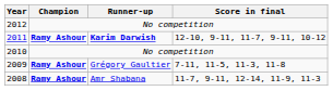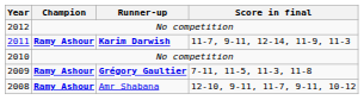 <table class="wikitable" style="font-size: 95%;">
 <tr>
 <th>Year</th>
 <th>Champion</th>
 <th>Runner-up</th>
 <th>Score in final</th>
 </tr>
 <tr>
 <td>2012</td>
 <td rowspan=1 colspan=3 align="center"><em>No competition</em></td>
 </tr>
 <tr>
 <td><a href='#'>2011</a></td>
 <td> <strong><a href='#'>Ramy Ashour</a></strong></td>
 <td><strong> <a href='#'>Karim Darwish</a></strong></td>
-<td>12-10, 9-11, 11-7, 9-11, 10-12</td>
+<td>11-7, 9-11, 12-14, 11-9, 11-3</td>
 </tr>
 <tr>
 <td>2010</td>
 <td rowspan=1 colspan=3 align="center"><em>No competition</em></td>
 </tr>
 <tr>
 <td>2009</td>
 <td> <strong><a href='#'>Ramy Ashour</a></strong></td>
-<td> <a href='#'>Grégory Gaultier</a></td>
+<td><strong> <a href='#'>Grégory Gaultier</a></strong></td>
 <td>7-11, 11-5, 11-3, 11-8</td>
 </tr>
 <tr>
 <td>2008</td>
 <td> <strong><a href='#'>Ramy Ashour</a></strong></td>
 <td> <a href='#'>Amr Shabana</a></td>
-<td>11-7, 9-11, 12-14, 11-9, 11-3</td>
+<td>12-10, 9-11, 11-7, 9-11, 10-12</td>
 </tr>
 </table>
